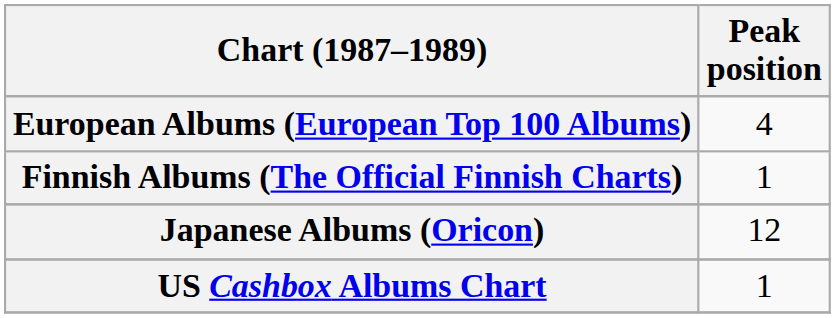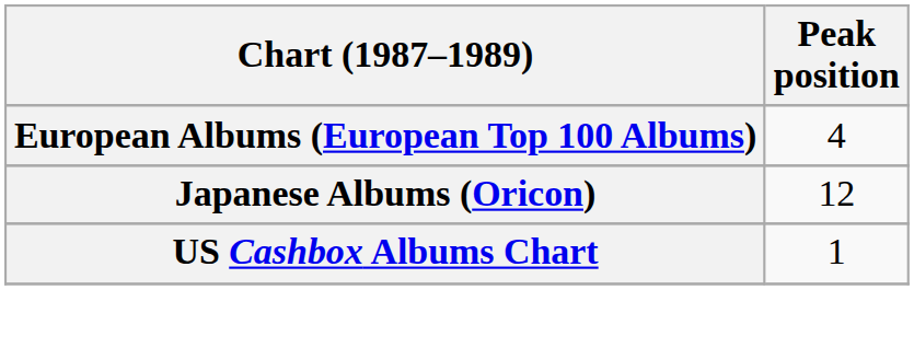 <table class="wikitable sortable plainrowheaders" style="text-align:center">
 <tr>
 <th>Chart (1987–1989)</th>
 <th>Peak<br>position</th>
 </tr>
 <tr>
 </tr>
 <tr>
 </tr>
 <tr>
 </tr>
 <tr>
 <th scope="row">European Albums (<a href='#'>European Top 100 Albums</a>)</th>
 <td style="text-align:center;">4</td>
-</tr>
-<tr>
-<th scope="row">Finnish Albums (<a href='#'>The Official Finnish Charts</a>)</th>
-<td align="center">1</td>
 </tr>
 <tr>
 </tr>
 <tr>
 <th scope="row">Japanese Albums (<a href='#'>Oricon</a>)</th>
 <td align="center">12</td>
 </tr>
 <tr>
 </tr>
 <tr>
 </tr>
 <tr>
 </tr>
 <tr>
 </tr>
 <tr>
 </tr>
 <tr>
 </tr>
 <tr>
 <th scope="row">US <a href='#'><em>Cashbox</em> Albums Chart</a></th>
 <td align="center">1</td>
 </tr>
 <tr>
 </tr>
 </table>
